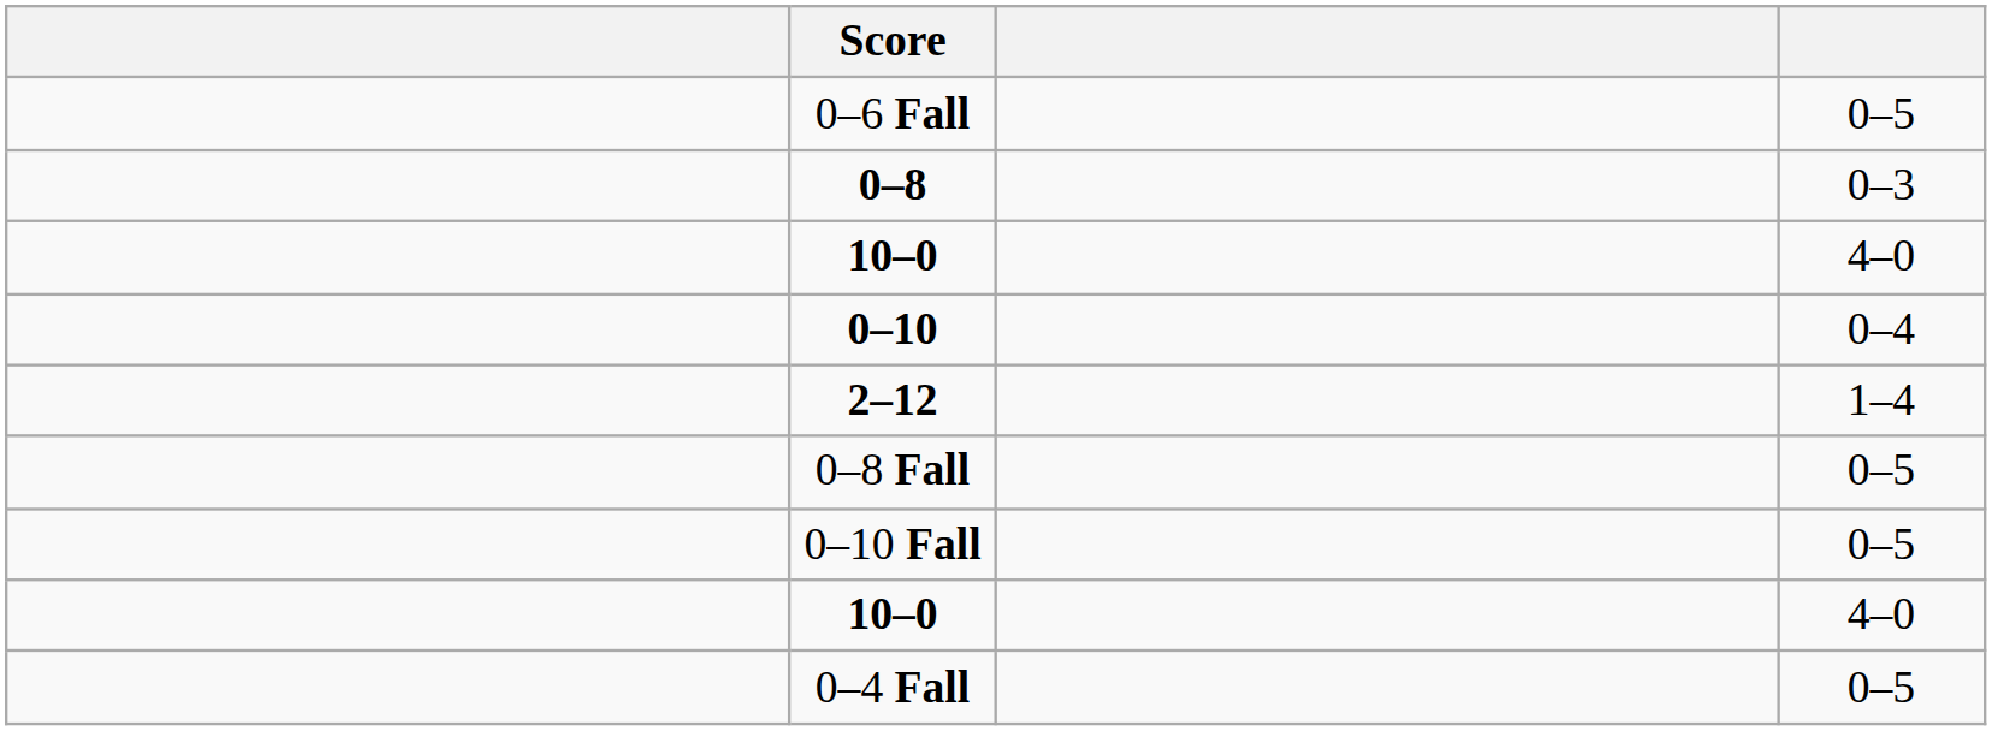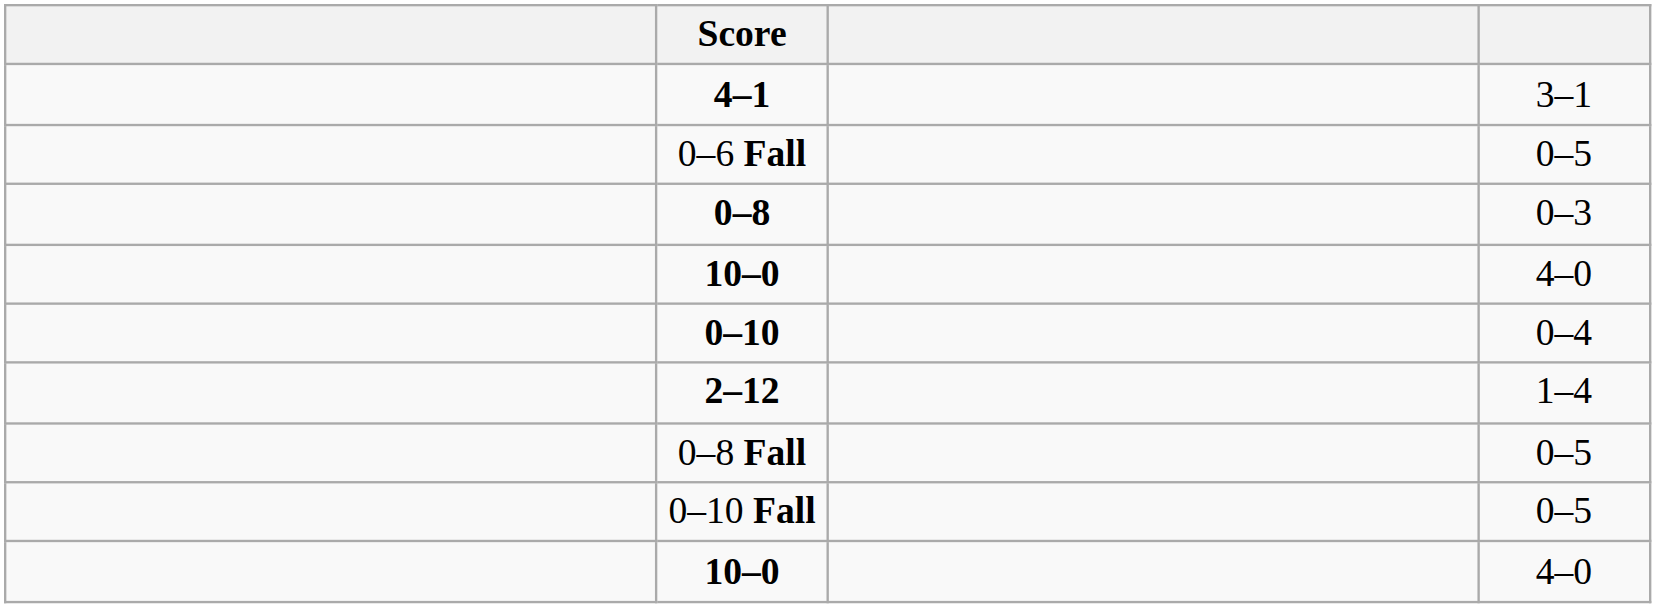 <table class="wikitable" style="text-align: center; ">
 <tr>
 <th align="right" width="270"></th>
 <th width="65">Score</th>
 <th align="left" width="270"></th>
 <th width="65"></th>
+</tr>
+<tr>
+<td align="left"><strong></strong></td>
+<td><strong>4–1</strong></td>
+<td align="left"></td>
+<td>3–1 <strong></strong></td>
 </tr>
 <tr>
 <td align="left"></td>
 <td>0–6 <strong>Fall</strong></td>
 <td align="left"><strong></strong></td>
 <td>0–5 <strong></strong></td>
 </tr>
 <tr>
 <td align="left"></td>
 <td><strong>0–8</strong></td>
 <td align="left"><strong></strong></td>
 <td>0–3 <strong></strong></td>
 </tr>
 <tr>
 <td align="left"><strong></strong></td>
 <td><strong>10–0</strong></td>
 <td align="left"></td>
 <td>4–0 <strong></strong></td>
 </tr>
 <tr>
 <td align="left"></td>
 <td><strong>0–10</strong></td>
 <td align="left"><strong></strong></td>
 <td>0–4 <strong></strong></td>
 </tr>
 <tr>
 <td align="left"></td>
 <td><strong>2–12</strong></td>
 <td align="left"><strong></strong></td>
 <td>1–4 <strong></strong></td>
 </tr>
 <tr>
 <td align="left"></td>
 <td>0–8 <strong>Fall</strong></td>
 <td align="left"><strong></strong></td>
 <td>0–5 <strong></strong></td>
 </tr>
 <tr>
 <td align="left"></td>
 <td>0–10 <strong>Fall</strong></td>
 <td align="left"><strong></strong></td>
 <td>0–5 <strong></strong></td>
 </tr>
 <tr>
 <td align="left"><strong></strong></td>
 <td><strong>10–0</strong></td>
 <td align="left"></td>
 <td>4–0 <strong></strong></td>
 </tr>
-<tr>
-<td align="left"></td>
-<td>0–4 <strong>Fall</strong></td>
-<td align="left"><strong></strong></td>
-<td>0–5 <strong></strong></td>
-</tr>
 </table>
